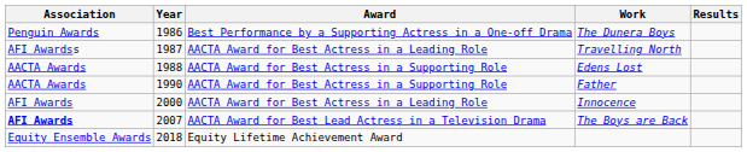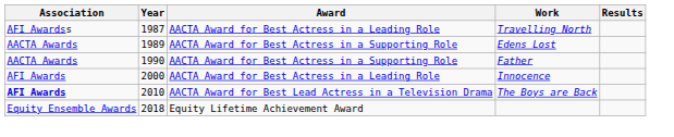 <table class="wikitable">
 <tr>
 <th>Association</th>
 <th>Year</th>
 <th>Award</th>
 <th>Work</th>
 <th>Results</th>
-</tr>
-<tr>
-<td><a href='#'>Penguin Awards</a></td>
-<td>1986</td>
-<td><a href='#'>Best Performance by a Supporting Actress in a One-off Drama</a></td>
-<td><em><a href='#'>The Dunera Boys</a></em></td>
-<td></td>
 </tr>
 <tr>
 <td><a href='#'>AFI Awards</a>s</td>
 <td>1987</td>
 <td><a href='#'>AACTA Award for Best Actress in a Leading Role</a></td>
 <td><em><a href='#'>Travelling North</a></em></td>
 <td></td>
 </tr>
 <tr>
 <td><a href='#'>AACTA Awards</a></td>
-<td>1988</td>
+<td>1989</td>
 <td><a href='#'>AACTA Award for Best Actress in a Supporting Role</a></td>
 <td><em><a href='#'>Edens Lost</a></em></td>
 <td></td>
 </tr>
 <tr>
 <td><a href='#'>AACTA Awards</a></td>
 <td>1990</td>
 <td><a href='#'>AACTA Award for Best Actress in a Supporting Role</a></td>
 <td><em><a href='#'>Father</a></em></td>
 <td></td>
 </tr>
 <tr>
 <td><a href='#'>AFI Awards</a></td>
 <td>2000</td>
 <td><a href='#'>AACTA Award for Best Actress in a Leading Role</a></td>
 <td><em><a href='#'>Innocence</a></em></td>
 <td></td>
 </tr>
 <tr>
 <td><strong><a href='#'>AFI Awards</a></strong></td>
-<td>2007</td>
+<td>2010</td>
 <td><a href='#'>AACTA Award for Best Lead Actress in a Television Drama</a></td>
 <td><em><a href='#'>The Boys are Back</a></em></td>
 <td></td>
 </tr>
 <tr>
 <td><a href='#'>Equity Ensemble Awards</a></td>
 <td>2018</td>
 <td>Equity Lifetime Achievement Award</td>
 <td></td>
 <td></td>
 </tr>
 </table>
